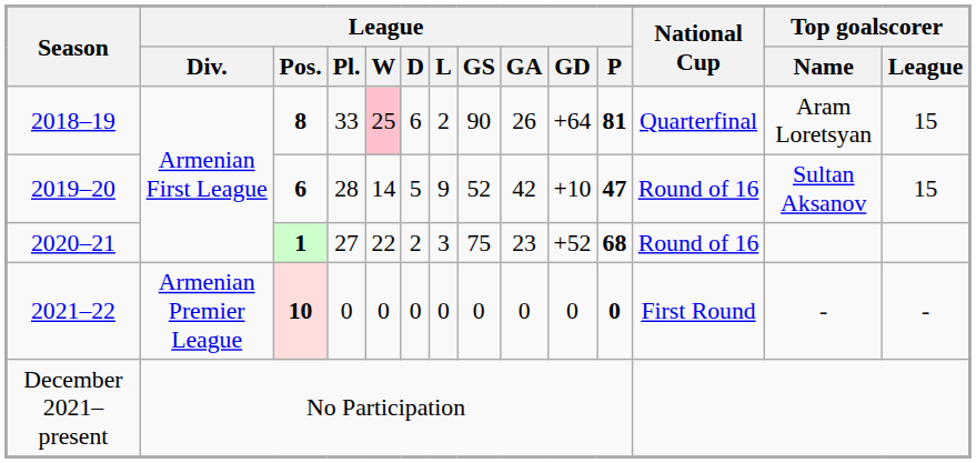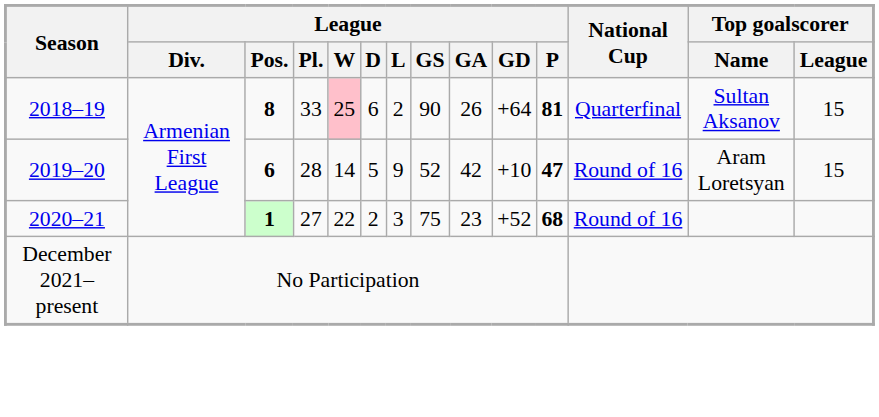 <table class="wikitable" style="border: 2px #aaa solid; font-size: 95%; text-align: center;">
 <tr>
 <th rowspan="2">Season</th>
 <th colspan="10">League</th>
 <th rowspan="2">National Cup</th>
 <th colspan="2">Top goalscorer</th>
 </tr>
 <tr>
 <th>Div.</th>
 <th>Pos.</th>
 <th>Pl.</th>
 <th>W</th>
 <th>D</th>
 <th>L</th>
 <th>GS</th>
 <th>GA</th>
 <th>GD</th>
 <th>P</th>
 <th>Name</th>
 <th>League</th>
 </tr>
 <tr>
 <td><a href='#'>2018–19</a></td>
 <td rowspan=3><a href='#'>Armenian First League</a></td>
 <td><strong>8</strong></td>
 <td>33</td>
 <td style="background: pink;">25</td>
 <td>6</td>
 <td>2</td>
 <td>90</td>
 <td>26</td>
 <td>+64</td>
 <td><strong>81</strong></td>
 <td><a href='#'>Quarterfinal</a></td>
-<td>Aram Loretsyan</td>
+<td><a href='#'>Sultan Aksanov</a></td>
 <td>15</td>
 </tr>
 <tr>
 <td><a href='#'>2019–20</a></td>
 <td><strong>6</strong></td>
 <td>28</td>
 <td>14</td>
 <td>5</td>
 <td>9</td>
 <td>52</td>
 <td>42</td>
 <td>+10</td>
 <td><strong>47</strong></td>
 <td><a href='#'>Round of 16</a></td>
-<td><a href='#'>Sultan Aksanov</a></td>
+<td>Aram Loretsyan</td>
 <td>15</td>
 </tr>
 <tr>
 <td><a href='#'>2020–21</a></td>
 <td style="background:#ccffcc;"><strong>1</strong></td>
 <td>27</td>
 <td>22</td>
 <td>2</td>
 <td>3</td>
 <td>75</td>
 <td>23</td>
 <td>+52</td>
 <td><strong>68</strong></td>
 <td><a href='#'>Round of 16</a></td>
 <td></td>
 <td></td>
 </tr>
 <tr>
-<td><a href='#'>2021–22</a></td>
-<td><a href='#'>Armenian Premier League</a></td>
-<td style="background:#ffdddd;"><strong>10</strong></td>
-<td>0</td>
-<td>0</td>
-<td>0</td>
-<td>0</td>
-<td>0</td>
-<td>0</td>
-<td>0</td>
-<td><strong>0</strong></td>
-<td><a href='#'>First Round</a></td>
-<td>-</td>
-<td>-</td>
-</tr>
-<tr>
 <td>December 2021–present</td>
 <td colspan="10">No Participation</td>
 </tr>
 </table>
